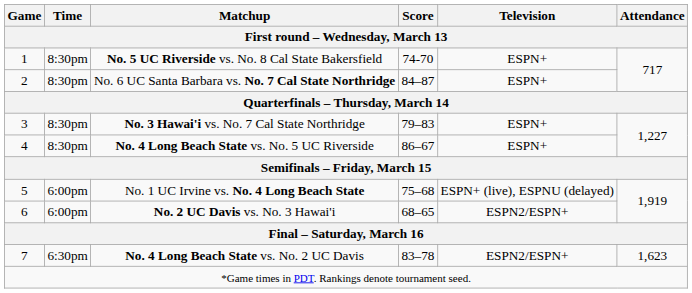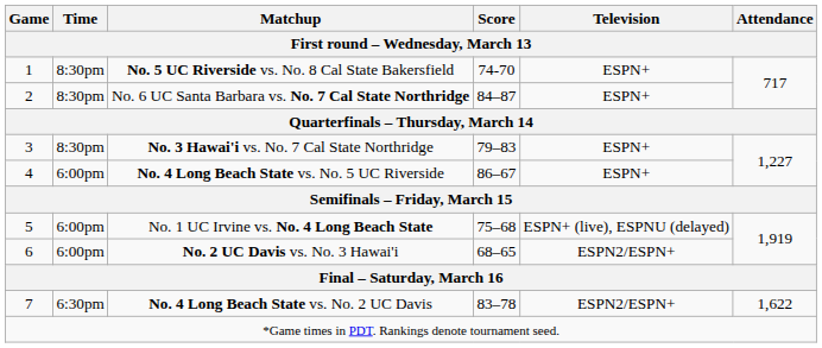 <table class="wikitable" style="font-size: 95%;text-align:center">
 <tr>
 <th>Game</th>
 <th>Time</th>
 <th>Matchup</th>
 <th>Score</th>
 <th>Television</th>
 <th>Attendance</th>
 </tr>
 <tr>
 <th colspan="6">First round – Wednesday, March 13</th>
 </tr>
 <tr>
 <td>1</td>
 <td>8:30pm</td>
 <td><strong>No. 5 UC Riverside</strong> vs. No. 8 Cal State Bakersfield</td>
 <td>74-70</td>
 <td>ESPN+</td>
 <td rowspan="2">717</td>
 </tr>
 <tr>
 <td>2</td>
 <td>8:30pm</td>
 <td>No. 6 UC Santa Barbara vs. <strong>No. 7 Cal State Northridge</strong></td>
 <td>84–87</td>
 <td>ESPN+</td>
 </tr>
 <tr>
 <th colspan="6">Quarterfinals – Thursday, March 14</th>
 </tr>
 <tr>
 <td>3</td>
 <td>8:30pm</td>
 <td><strong>No. 3 Hawai'i</strong> vs. No. 7 Cal State Northridge</td>
 <td>79–83</td>
 <td>ESPN+</td>
 <td rowspan="2">1,227</td>
 </tr>
 <tr>
 <td>4</td>
-<td>8:30pm</td>
+<td>6:00pm</td>
 <td><strong>No. 4 Long Beach State</strong> vs. No. 5 UC Riverside</td>
 <td>86–67</td>
 <td>ESPN+</td>
 </tr>
 <tr>
 <th colspan="6">Semifinals – Friday, March 15</th>
 </tr>
 <tr>
 <td>5</td>
 <td>6:00pm</td>
 <td>No. 1 UC Irvine vs. <strong>No. 4 Long Beach State</strong></td>
 <td>75–68</td>
 <td>ESPN+ (live), ESPNU (delayed)</td>
 <td rowspan="2">1,919</td>
 </tr>
 <tr>
 <td>6</td>
 <td>6:00pm</td>
 <td><strong>No. 2 UC Davis</strong> vs. No. 3 Hawai'i</td>
 <td>68–65</td>
 <td>ESPN2/ESPN+</td>
 </tr>
 <tr>
 <th colspan="6">Final – Saturday, March 16</th>
 </tr>
 <tr>
 <td>7</td>
 <td>6:30pm</td>
 <td><strong>No. 4 Long Beach State</strong> vs. No. 2 UC Davis</td>
 <td>83–78</td>
 <td>ESPN2/ESPN+</td>
-<td>1,623</td>
+<td>1,622</td>
 </tr>
 <tr>
 <td colspan="6"><small>*Game times in <a href='#'>PDT</a>. Rankings denote tournament seed.</small></td>
 </tr>
 </table>
